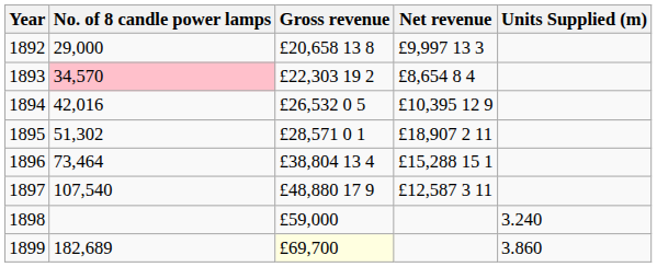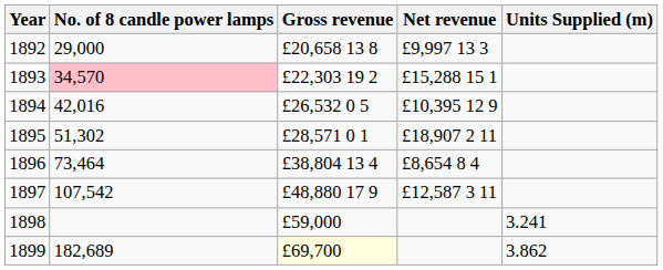 <table class="wikitable">
 <tr>
 <th>Year</th>
 <th>No. of 8 candle power lamps</th>
 <th>Gross revenue</th>
 <th>Net revenue</th>
 <th>Units Supplied (m)</th>
 </tr>
 <tr>
 <td>1892</td>
 <td>29,000</td>
 <td>£20,658 13 8</td>
 <td>£9,997 13 3</td>
 <td></td>
 </tr>
 <tr>
 <td>1893</td>
 <td style="background: pink;">34,570</td>
 <td>£22,303 19 2</td>
-<td>£8,654 8 4</td>
+<td>£15,288 15 1</td>
 <td></td>
 </tr>
 <tr>
 <td>1894</td>
 <td>42,016</td>
 <td>£26,532 0 5</td>
 <td>£10,395 12 9</td>
 <td></td>
 </tr>
 <tr>
 <td>1895</td>
 <td>51,302</td>
 <td>£28,571 0 1</td>
 <td>£18,907 2 11</td>
 <td></td>
 </tr>
 <tr>
 <td>1896</td>
 <td>73,464</td>
 <td>£38,804 13 4</td>
-<td>£15,288 15 1</td>
+<td>£8,654 8 4</td>
 <td></td>
 </tr>
 <tr>
 <td>1897</td>
-<td>107,540</td>
+<td>107,542</td>
 <td>£48,880 17 9</td>
 <td>£12,587 3 11</td>
 <td></td>
 </tr>
 <tr>
 <td>1898</td>
 <td></td>
 <td>£59,000</td>
 <td></td>
-<td>3.240</td>
+<td>3.241</td>
 </tr>
 <tr>
 <td>1899</td>
 <td>182,689</td>
 <td style="background: lightyellow;">£69,700</td>
 <td></td>
-<td>3.860</td>
+<td>3.862</td>
 </tr>
 </table>
